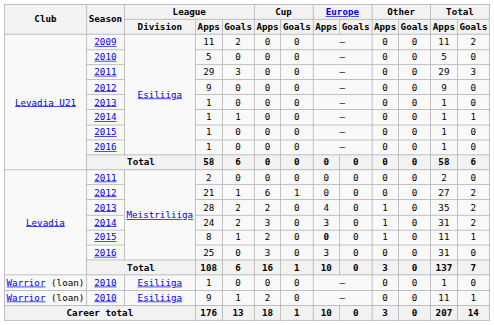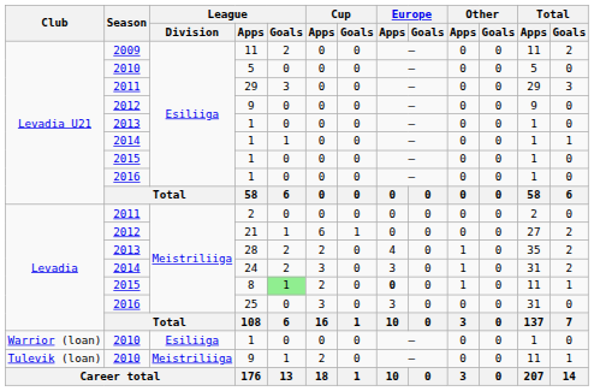 <table class="wikitable" style="text-align: center;">
 <tr>
 <th rowspan="2">Club</th>
 <th rowspan="2">Season</th>
 <th colspan="3">League</th>
 <th colspan="2">Cup</th>
 <th colspan="2"><a href='#'>Europe</a></th>
 <th colspan="2">Other</th>
 <th colspan="2">Total</th>
 </tr>
 <tr>
 <th>Division</th>
 <th>Apps</th>
 <th>Goals</th>
 <th>Apps</th>
 <th>Goals</th>
 <th>Apps</th>
 <th>Goals</th>
 <th>Apps</th>
 <th>Goals</th>
 <th>Apps</th>
 <th>Goals</th>
 </tr>
 <tr>
 <td rowspan="9"><a href='#'>Levadia U21</a></td>
 <td><a href='#'>2009</a></td>
 <td rowspan="8"><a href='#'>Esiliiga</a></td>
 <td>11</td>
 <td>2</td>
 <td>0</td>
 <td>0</td>
 <td colspan="2">—</td>
 <td>0</td>
 <td>0</td>
 <td>11</td>
 <td>2</td>
 </tr>
 <tr>
 <td><a href='#'>2010</a></td>
 <td>5</td>
 <td>0</td>
 <td>0</td>
 <td>0</td>
 <td colspan="2">—</td>
 <td>0</td>
 <td>0</td>
 <td>5</td>
 <td>0</td>
 </tr>
 <tr>
 <td><a href='#'>2011</a></td>
 <td>29</td>
 <td>3</td>
 <td>0</td>
 <td>0</td>
 <td colspan="2">—</td>
 <td>0</td>
 <td>0</td>
 <td>29</td>
 <td>3</td>
 </tr>
 <tr>
 <td><a href='#'>2012</a></td>
 <td>9</td>
 <td>0</td>
 <td>0</td>
 <td>0</td>
 <td colspan="2">—</td>
 <td>0</td>
 <td>0</td>
 <td>9</td>
 <td>0</td>
 </tr>
 <tr>
 <td><a href='#'>2013</a></td>
 <td>1</td>
 <td>0</td>
 <td>0</td>
 <td>0</td>
 <td colspan="2">—</td>
 <td>0</td>
 <td>0</td>
 <td>1</td>
 <td>0</td>
 </tr>
 <tr>
 <td><a href='#'>2014</a></td>
 <td>1</td>
 <td>1</td>
 <td>0</td>
 <td>0</td>
 <td colspan="2">—</td>
 <td>0</td>
 <td>0</td>
 <td>1</td>
 <td>1</td>
 </tr>
 <tr>
 <td><a href='#'>2015</a></td>
 <td>1</td>
 <td>0</td>
 <td>0</td>
 <td>0</td>
 <td colspan="2">—</td>
 <td>0</td>
 <td>0</td>
 <td>1</td>
 <td>0</td>
 </tr>
 <tr>
 <td><a href='#'>2016</a></td>
 <td>1</td>
 <td>0</td>
 <td>0</td>
 <td>0</td>
 <td colspan="2">—</td>
 <td>0</td>
 <td>0</td>
 <td>1</td>
 <td>0</td>
 </tr>
 <tr>
 <th colspan="2">Total</th>
 <th>58</th>
 <th>6</th>
 <th>0</th>
 <th>0</th>
 <th>0</th>
 <th>0</th>
 <th>0</th>
 <th>0</th>
 <th>58</th>
 <th>6</th>
 </tr>
 <tr>
 <td rowspan="7"><a href='#'>Levadia</a></td>
 <td><a href='#'>2011</a></td>
 <td rowspan="6"><a href='#'>Meistriliiga</a></td>
 <td>2</td>
 <td>0</td>
 <td>0</td>
 <td>0</td>
 <td>0</td>
 <td>0</td>
 <td>0</td>
 <td>0</td>
 <td>2</td>
 <td>0</td>
 </tr>
 <tr>
 <td><a href='#'>2012</a></td>
 <td>21</td>
 <td>1</td>
 <td>6</td>
 <td>1</td>
 <td>0</td>
 <td>0</td>
 <td>0</td>
 <td>0</td>
 <td>27</td>
 <td>2</td>
 </tr>
 <tr>
 <td><a href='#'>2013</a></td>
 <td>28</td>
 <td>2</td>
 <td>2</td>
 <td>0</td>
 <td>4</td>
 <td>0</td>
 <td>1</td>
 <td>0</td>
 <td>35</td>
 <td>2</td>
 </tr>
 <tr>
 <td><a href='#'>2014</a></td>
 <td>24</td>
 <td>2</td>
 <td>3</td>
 <td>0</td>
 <td>3</td>
 <td>0</td>
 <td>1</td>
 <td>0</td>
 <td>31</td>
 <td>2</td>
 </tr>
 <tr>
 <td><a href='#'>2015</a></td>
 <td>8</td>
-<td>1</td>
+<td style="background: lightgreen;">1</td>
 <td>2</td>
 <td>0</td>
 <td><strong>0</strong></td>
 <td>0</td>
 <td>1</td>
 <td>0</td>
 <td>11</td>
 <td>1</td>
 </tr>
 <tr>
 <td><a href='#'>2016</a></td>
 <td>25</td>
 <td>0</td>
 <td>3</td>
 <td>0</td>
 <td>3</td>
 <td>0</td>
 <td>0</td>
 <td>0</td>
 <td>31</td>
 <td>0</td>
 </tr>
 <tr>
 <th colspan="2">Total</th>
 <th>108</th>
 <th>6</th>
 <th>16</th>
 <th>1</th>
 <th>10</th>
 <th>0</th>
 <th>3</th>
 <th>0</th>
 <th>137</th>
 <th>7</th>
 </tr>
 <tr>
 <td><a href='#'>Warrior</a> (loan)</td>
 <td><a href='#'>2010</a></td>
 <td><a href='#'>Esiliiga</a></td>
 <td>1</td>
 <td>0</td>
 <td>0</td>
 <td>0</td>
 <td colspan="2">—</td>
 <td>0</td>
 <td>0</td>
 <td>1</td>
 <td>0</td>
 </tr>
 <tr>
-<td><a href='#'>Warrior</a> (loan)</td>
+<td><a href='#'>Tulevik</a> (loan)</td>
 <td><a href='#'>2010</a></td>
-<td><a href='#'>Esiliiga</a></td>
+<td><a href='#'>Meistriliiga</a></td>
 <td>9</td>
 <td>1</td>
 <td>2</td>
 <td>0</td>
 <td colspan="2">—</td>
 <td>0</td>
 <td>0</td>
 <td>11</td>
 <td>1</td>
 </tr>
 <tr>
 <th colspan="3">Career total</th>
 <th>176</th>
 <th>13</th>
 <th>18</th>
 <th>1</th>
 <th>10</th>
 <th>0</th>
 <th>3</th>
 <th>0</th>
 <th>207</th>
 <th>14</th>
 </tr>
 </table>
